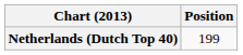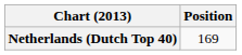 <table class="wikitable plainrowheaders" style="text-align:center">
 <tr>
 <th scope="col">Chart (2013)</th>
 <th scope="col">Position</th>
 </tr>
 <tr>
 <th scope="row">Netherlands (Dutch Top 40)</th>
-<td>199</td>
+<td>169</td>
 </tr>
 </table>
